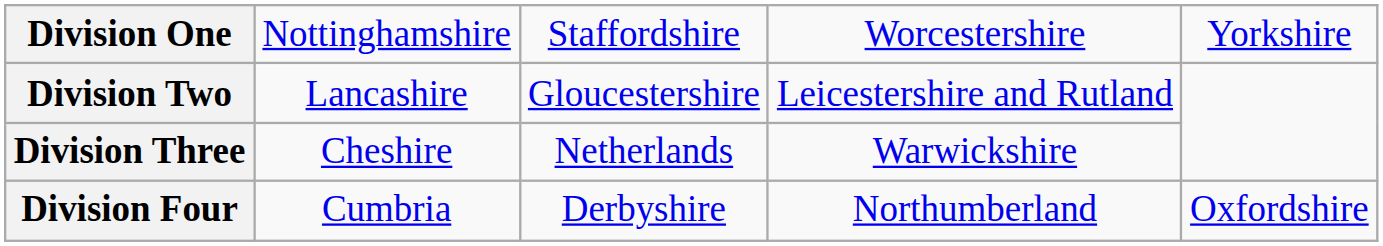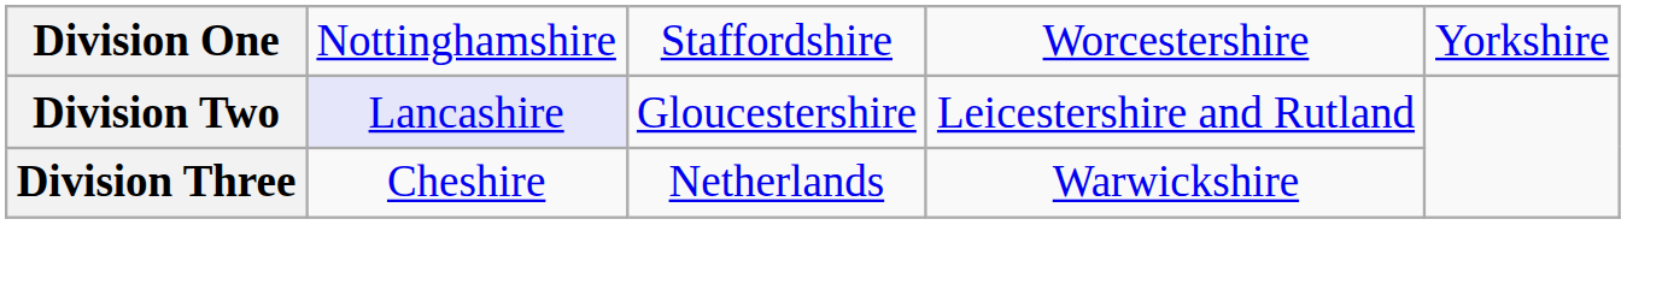 <table class="wikitable" style="text-align: center" style="font-size: 95%; border: 1px #aaaaaa solid; border-collapse: collapse; clear:center;">
 <tr>
 <th>Division One</th>
 <td><a href='#'>Nottinghamshire</a></td>
 <td><a href='#'>Staffordshire</a></td>
 <td><a href='#'>Worcestershire</a></td>
 <td><a href='#'>Yorkshire</a></td>
 </tr>
 <tr>
 <th>Division Two</th>
-<td><a href='#'>Lancashire</a></td>
+<td style="background: lavender;"><a href='#'>Lancashire</a></td>
 <td><a href='#'>Gloucestershire</a></td>
 <td><a href='#'>Leicestershire and Rutland</a></td>
 </tr>
 <tr>
 <th>Division Three</th>
 <td><a href='#'>Cheshire</a></td>
 <td><a href='#'>Netherlands</a></td>
 <td><a href='#'>Warwickshire</a></td>
 </tr>
-<tr>
-<th>Division Four</th>
-<td><a href='#'>Cumbria</a></td>
-<td><a href='#'>Derbyshire</a></td>
-<td><a href='#'>Northumberland</a></td>
-<td><a href='#'>Oxfordshire</a></td>
-</tr>
 </table>
